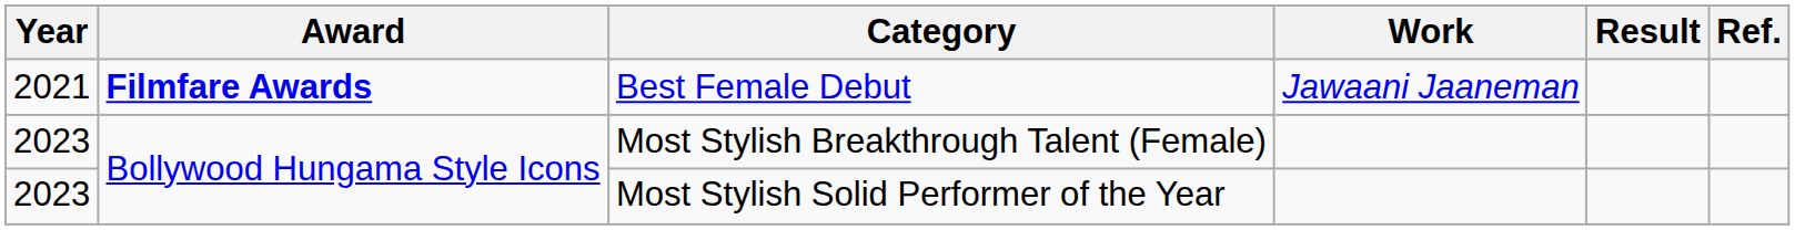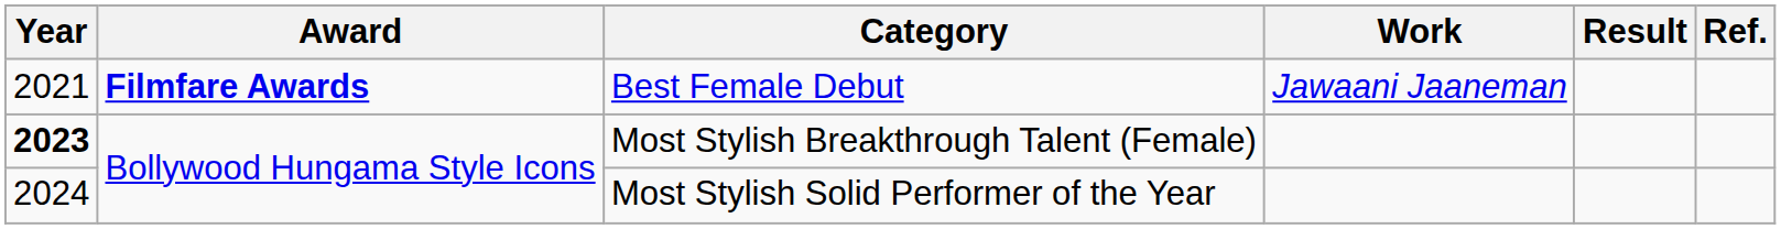 <table class="wikitable">
 <tr>
 <th>Year</th>
 <th>Award</th>
 <th>Category</th>
 <th>Work</th>
 <th>Result</th>
 <th>Ref.</th>
 </tr>
 <tr>
 <td>2021</td>
 <td><strong><a href='#'>Filmfare Awards</a></strong></td>
 <td><a href='#'>Best Female Debut</a></td>
 <td><em><a href='#'>Jawaani Jaaneman</a></em></td>
 <td></td>
 <td></td>
 </tr>
 <tr>
-<td>2023</td>
+<td><strong>2023</strong></td>
 <td rowspan="2"><a href='#'>Bollywood Hungama Style Icons</a></td>
 <td>Most Stylish Breakthrough Talent (Female)</td>
 <td></td>
 <td></td>
 <td></td>
 </tr>
 <tr>
-<td>2023</td>
+<td>2024</td>
 <td>Most Stylish Solid Performer of the Year</td>
 <td></td>
 <td></td>
 <td></td>
 </tr>
 </table>
